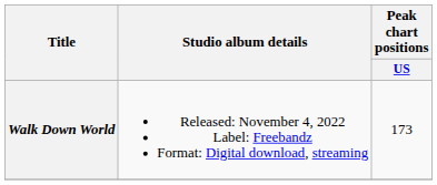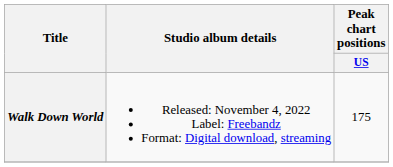 <table class="wikitable plainrowheaders" style="text-align:center;">
 <tr>
 <th scope="col" rowspan="2">Title</th>
 <th scope="col" rowspan="2">Studio album details</th>
 <th scope="col">Peak chart positions</th>
 </tr>
 <tr>
 <th scope="col" style="width:3em;font-size:90%;"><a href='#'>US</a><br></th>
 </tr>
 <tr>
 <th scope="row"><em>Walk Down World</em></th>
 <td><br><ul><li>Released: November 4, 2022</li><li>Label: <a href='#'>Freebandz</a></li><li>Format: <a href='#'>Digital download</a>, <a href='#'>streaming</a></li></ul></td>
-<td>173</td>
+<td>175</td>
 </tr>
 <tr>
 </tr>
 </table>
